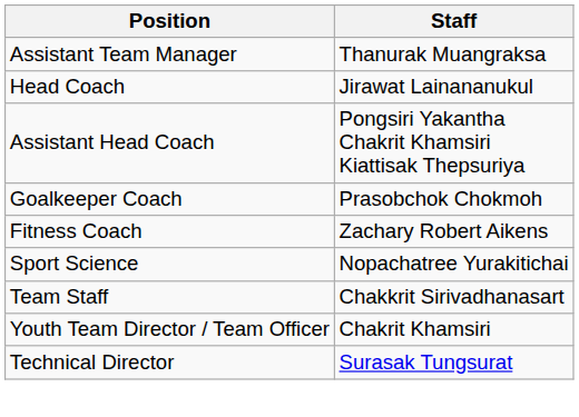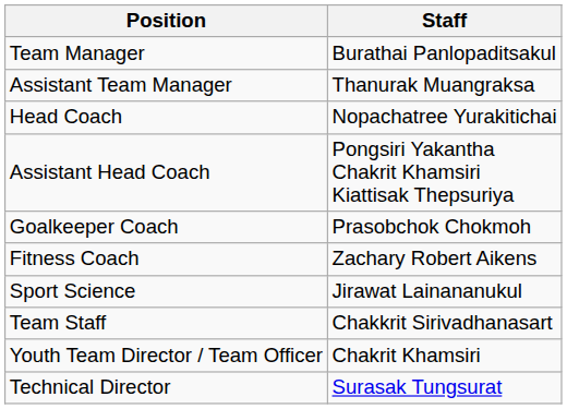 <table class="wikitable">
 <tr>
 <th>Position</th>
 <th>Staff</th>
+</tr>
+<tr>
+<td>Team Manager</td>
+<td> Burathai Panlopaditsakul</td>
 </tr>
 <tr>
 <td>Assistant Team Manager</td>
 <td> Thanurak Muangraksa</td>
 </tr>
 <tr>
 <td>Head Coach</td>
-<td> Jirawat Lainananukul</td>
+<td> Nopachatree Yurakitichai</td>
 </tr>
 <tr>
 <td>Assistant Head Coach</td>
 <td> Pongsiri Yakantha <br>  Chakrit Khamsiri <br>  Kiattisak Thepsuriya</td>
 </tr>
 <tr>
 <td>Goalkeeper Coach</td>
 <td> Prasobchok Chokmoh</td>
 </tr>
 <tr>
 <td>Fitness Coach</td>
 <td> Zachary Robert Aikens</td>
 </tr>
 <tr>
 <td>Sport Science</td>
-<td> Nopachatree Yurakitichai</td>
+<td> Jirawat Lainananukul</td>
 </tr>
 <tr>
 <td>Team Staff</td>
 <td> Chakkrit Sirivadhanasart</td>
 </tr>
 <tr>
 <td>Youth Team Director / Team Officer</td>
 <td> Chakrit Khamsiri</td>
 </tr>
 <tr>
 <td>Technical Director</td>
 <td> <a href='#'>Surasak Tungsurat</a></td>
 </tr>
 </table>
